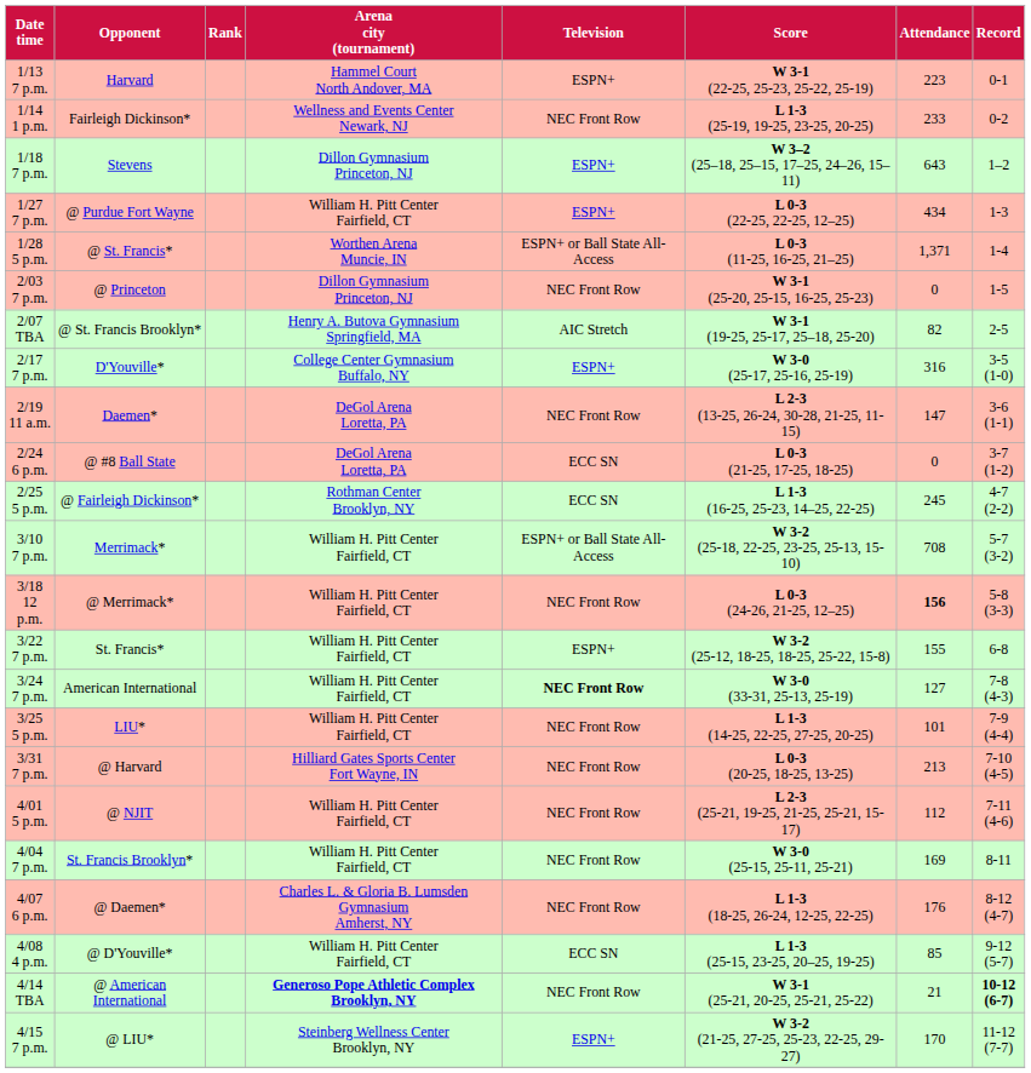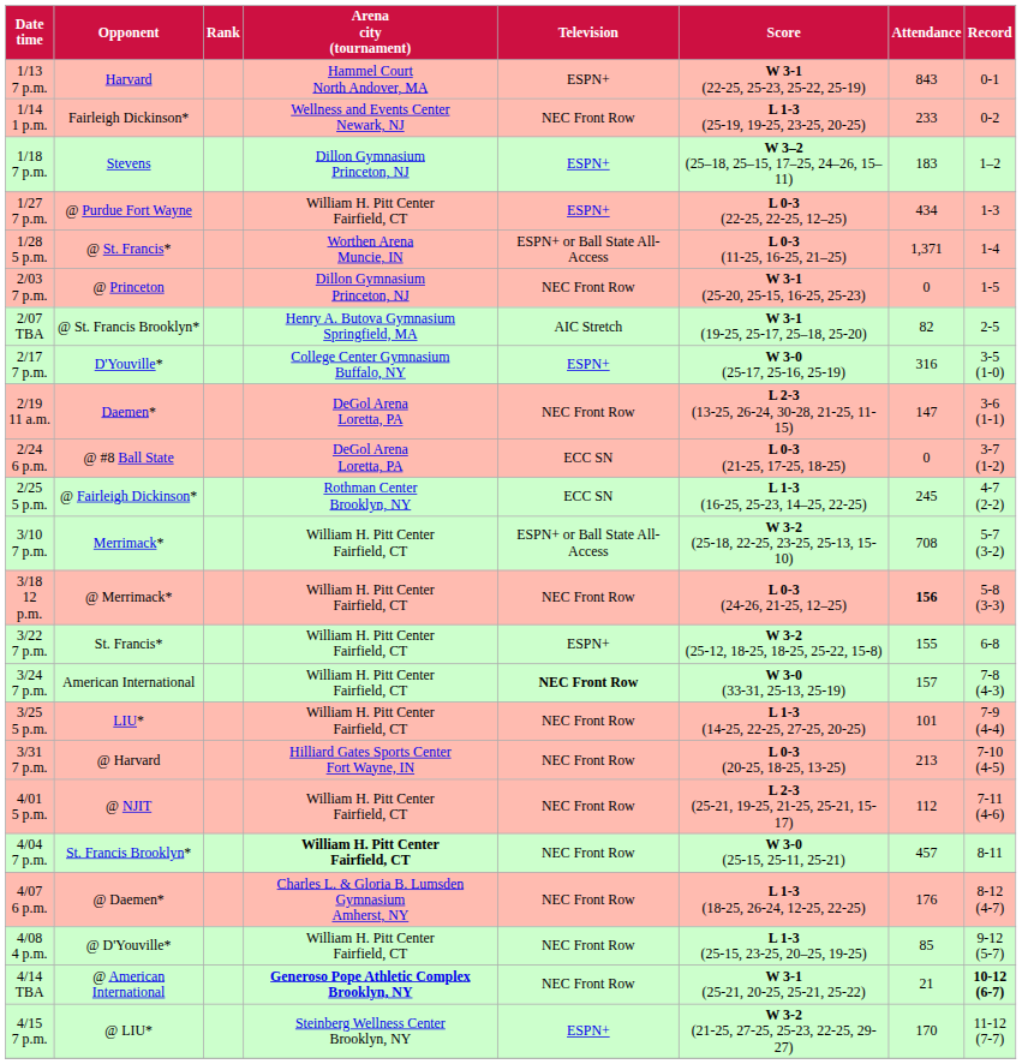 <table class="wikitable sortable" style="width:90%">
 <tr>
 <th style="background:#CD1041; color:#FFFFFF;" scope="col">Date<br>time</th>
 <th style="background:#CD1041; color:#FFFFFF;" scope="col">Opponent</th>
 <th style="background:#CD1041; color:#FFFFFF;" scope="col">Rank</th>
 <th style="background:#CD1041; color:#FFFFFF;" scope="col">Arena<br>city<br>(tournament)</th>
 <th style="background:#CD1041; color:#FFFFFF;" scope="col">Television</th>
 <th style="background:#CD1041; color:#FFFFFF;" scope="col">Score</th>
 <th style="background:#CD1041; color:#FFFFFF;" scope="col">Attendance</th>
 <th style="background:#CD1041; color:#FFFFFF;" scope="col">Record</th>
 </tr>
 <tr align="center" bgcolor="#ffbbb">
 <td>1/13<br>7 p.m.</td>
 <td><a href='#'>Harvard</a></td>
 <td></td>
 <td><a href='#'>Hammel Court</a><br><a href='#'>North Andover, MA</a></td>
 <td>ESPN+</td>
 <td><strong>W 3-1</strong><br>(22-25, 25-23, 25-22, 25-19)</td>
-<td>223</td>
+<td>843</td>
 <td>0-1</td>
 </tr>
 <tr align="center" bgcolor="#ffbbb">
 <td>1/14<br>1 p.m.</td>
 <td>Fairleigh Dickinson*</td>
 <td></td>
 <td><a href='#'>Wellness and Events Center</a><br><a href='#'>Newark, NJ</a></td>
 <td>NEC Front Row</td>
 <td><strong>L 1-3</strong><br>(25-19, 19-25, 23-25, 20-25)</td>
 <td>233</td>
 <td>0-2</td>
 </tr>
 <tr align="center" bgcolor="#ccffcc">
 <td>1/18<br>7 p.m.</td>
 <td><a href='#'>Stevens</a></td>
 <td></td>
 <td><a href='#'>Dillon Gymnasium</a><br><a href='#'>Princeton, NJ</a></td>
 <td><a href='#'>ESPN+</a></td>
 <td><strong>W 3–2</strong><br>(25–18, 25–15, 17–25, 24–26, 15–11)</td>
-<td>643</td>
+<td>183</td>
 <td>1–2</td>
 </tr>
 <tr align="center" bgcolor="#ffbbb">
 <td>1/27<br>7 p.m.</td>
 <td>@ <a href='#'>Purdue Fort Wayne</a></td>
 <td></td>
 <td>William H. Pitt Center<br>Fairfield, CT</td>
 <td><a href='#'>ESPN+</a></td>
 <td><strong>L 0-3</strong><br>(22-25, 22-25, 12–25)</td>
 <td>434</td>
 <td>1-3</td>
 </tr>
 <tr align="center" bgcolor="#ffbbb">
 <td>1/28<br>5 p.m.</td>
 <td>@ <a href='#'>St. Francis</a>*</td>
 <td></td>
 <td><a href='#'>Worthen Arena</a><br><a href='#'>Muncie, IN</a></td>
 <td>ESPN+ or Ball State All-Access</td>
 <td><strong>L 0-3</strong><br>(11-25, 16-25, 21–25)</td>
 <td>1,371</td>
 <td>1-4</td>
 </tr>
 <tr align="center" bgcolor="#ffbbb">
 <td>2/03<br>7 p.m.</td>
 <td>@ <a href='#'>Princeton</a></td>
 <td></td>
 <td><a href='#'>Dillon Gymnasium</a><br><a href='#'>Princeton, NJ</a></td>
 <td>NEC Front Row</td>
 <td><strong>W 3-1</strong><br>(25-20, 25-15, 16-25, 25-23)</td>
 <td>0</td>
 <td>1-5</td>
 </tr>
 <tr align="center" bgcolor="#ccffcc">
 <td>2/07<br>TBA</td>
 <td>@ St. Francis Brooklyn*</td>
 <td></td>
 <td><a href='#'>Henry A. Butova Gymnasium</a><br><a href='#'>Springfield, MA</a></td>
 <td>AIC Stretch</td>
 <td><strong>W 3-1</strong><br>(19-25, 25-17, 25–18, 25-20)</td>
 <td>82</td>
 <td>2-5</td>
 </tr>
 <tr align="center" bgcolor="#ccffcc">
 <td>2/17<br>7 p.m.</td>
 <td><a href='#'>D'Youville</a>*</td>
 <td></td>
 <td><a href='#'>College Center Gymnasium</a><br><a href='#'>Buffalo, NY</a></td>
 <td><a href='#'>ESPN+</a></td>
 <td><strong>W 3-0</strong><br>(25-17, 25-16, 25-19)</td>
 <td>316</td>
 <td>3-5<br>(1-0)</td>
 </tr>
 <tr align="center" bgcolor="#ffbbb">
 <td>2/19<br>11 a.m.</td>
 <td><a href='#'>Daemen</a>*</td>
 <td></td>
 <td><a href='#'>DeGol Arena</a><br><a href='#'>Loretta, PA</a></td>
 <td>NEC Front Row</td>
 <td><strong>L 2-3</strong><br>(13-25, 26-24, 30-28, 21-25, 11-15)</td>
 <td>147</td>
 <td>3-6<br>(1-1)</td>
 </tr>
 <tr align="center" bgcolor="#ffbbb">
 <td>2/24<br>6 p.m.</td>
 <td>@ #8 <a href='#'>Ball State</a></td>
 <td></td>
 <td><a href='#'>DeGol Arena</a><br><a href='#'>Loretta, PA</a></td>
 <td>ECC SN</td>
 <td><strong>L 0-3</strong><br>(21-25, 17-25, 18-25)</td>
 <td>0</td>
 <td>3-7<br>(1-2)</td>
 </tr>
 <tr align="center" bgcolor="#ccffcc">
 <td>2/25<br>5 p.m.</td>
 <td>@ <a href='#'>Fairleigh Dickinson</a>*</td>
 <td></td>
 <td><a href='#'>Rothman Center</a><br><a href='#'>Brooklyn, NY</a></td>
 <td>ECC SN</td>
 <td><strong>L 1-3</strong><br>(16-25, 25-23, 14–25, 22-25)</td>
 <td>245</td>
 <td>4-7<br>(2-2)</td>
 </tr>
 <tr align="center" bgcolor="#ccffcc">
 <td>3/10<br>7 p.m.</td>
 <td><a href='#'>Merrimack</a>*</td>
 <td></td>
 <td>William H. Pitt Center<br>Fairfield, CT</td>
 <td>ESPN+ or Ball State All-Access</td>
 <td><strong>W 3-2</strong><br>(25-18, 22-25, 23-25, 25-13, 15-10)</td>
 <td>708</td>
 <td>5-7<br>(3-2)</td>
 </tr>
 <tr align="center" bgcolor="#ffbbb">
 <td>3/18<br>12 p.m.</td>
 <td>@ Merrimack*</td>
 <td></td>
 <td>William H. Pitt Center<br>Fairfield, CT</td>
 <td>NEC Front Row</td>
 <td><strong>L 0-3</strong><br>(24-26, 21-25, 12–25)</td>
 <td><strong>156</strong></td>
 <td>5-8<br>(3-3)</td>
 </tr>
 <tr align="center" bgcolor="#ccffcc">
 <td>3/22<br>7 p.m.</td>
 <td>St. Francis*</td>
 <td></td>
 <td>William H. Pitt Center<br>Fairfield, CT</td>
 <td>ESPN+</td>
 <td><strong>W 3-2</strong><br>(25-12, 18-25, 18-25, 25-22, 15-8)</td>
 <td>155</td>
 <td>6-8</td>
 </tr>
 <tr align="center" bgcolor="#ccffcc">
 <td>3/24<br>7 p.m.</td>
 <td>American International</td>
 <td></td>
 <td>William H. Pitt Center<br>Fairfield, CT</td>
 <td><strong>NEC Front Row</strong></td>
 <td><strong>W 3-0</strong><br>(33-31, 25-13, 25-19)</td>
-<td>127</td>
+<td>157</td>
 <td>7-8<br>(4-3)</td>
 </tr>
 <tr align="center" bgcolor="#ffbbb">
 <td>3/25<br>5 p.m.</td>
 <td><a href='#'>LIU</a>*</td>
 <td></td>
 <td>William H. Pitt Center<br>Fairfield, CT</td>
 <td>NEC Front Row</td>
 <td><strong>L 1-3</strong><br>(14-25, 22-25, 27-25, 20-25)</td>
 <td>101</td>
 <td>7-9<br>(4-4)</td>
 </tr>
 <tr align="center" bgcolor="#ffbbb">
 <td>3/31<br>7 p.m.</td>
 <td>@ Harvard</td>
 <td></td>
 <td><a href='#'>Hilliard Gates Sports Center</a><br><a href='#'>Fort Wayne, IN</a></td>
 <td>NEC Front Row</td>
 <td><strong>L 0-3</strong><br>(20-25, 18-25, 13-25)</td>
 <td>213</td>
 <td>7-10<br>(4-5)</td>
 </tr>
 <tr align="center" bgcolor="#ffbbb">
 <td>4/01<br>5 p.m.</td>
 <td>@ <a href='#'>NJIT</a></td>
 <td></td>
 <td>William H. Pitt Center<br>Fairfield, CT</td>
 <td>NEC Front Row</td>
 <td><strong>L 2-3</strong><br>(25-21, 19-25, 21-25, 25-21, 15-17)</td>
 <td>112</td>
 <td>7-11<br>(4-6)</td>
 </tr>
 <tr align="center" bgcolor="#ccffcc">
 <td>4/04<br>7 p.m.</td>
 <td><a href='#'>St. Francis Brooklyn</a>*</td>
 <td></td>
-<td>William H. Pitt Center<br>Fairfield, CT</td>
+<td><strong>William H. Pitt Center<br>Fairfield, CT</strong></td>
 <td>NEC Front Row</td>
 <td><strong>W 3-0</strong><br>(25-15, 25-11, 25-21)</td>
-<td>169</td>
+<td>457</td>
 <td>8-11</td>
 </tr>
 <tr align="center" bgcolor="#ffbbb">
 <td>4/07<br>6 p.m.</td>
 <td>@ Daemen*</td>
 <td></td>
 <td><a href='#'>Charles L. & Gloria B. Lumsden Gymnasium</a><br><a href='#'>Amherst, NY</a></td>
 <td>NEC Front Row</td>
 <td><strong>L 1-3</strong><br>(18-25, 26-24, 12-25, 22-25)</td>
 <td>176</td>
 <td>8-12<br>(4-7)</td>
 </tr>
 <tr align="center" bgcolor="#ccffcc">
 <td>4/08<br>4 p.m.</td>
 <td>@ D'Youville*</td>
 <td></td>
 <td>William H. Pitt Center<br>Fairfield, CT</td>
-<td>ECC SN</td>
+<td>NEC Front Row</td>
 <td><strong>L 1-3</strong><br>(25-15, 23-25, 20–25, 19-25)</td>
 <td>85</td>
 <td>9-12<br>(5-7)</td>
 </tr>
 <tr align="center" bgcolor="#ccffcc">
 <td>4/14<br>TBA</td>
 <td>@ <a href='#'>American International</a></td>
 <td></td>
 <td><strong><a href='#'>Generoso Pope Athletic Complex</a><br><a href='#'>Brooklyn, NY</a></strong></td>
 <td>NEC Front Row</td>
 <td><strong>W 3-1</strong><br>(25-21, 20-25, 25-21, 25-22)</td>
 <td>21</td>
 <td><strong>10-12<br>(6-7)</strong></td>
 </tr>
 <tr align="center" bgcolor="#ccffcc">
 <td>4/15<br>7 p.m.</td>
 <td>@ LIU*</td>
 <td></td>
 <td><a href='#'>Steinberg Wellness Center</a><br>Brooklyn, NY</td>
 <td><a href='#'>ESPN+</a></td>
 <td><strong>W 3-2</strong><br>(21-25, 27-25, 25-23, 22-25, 29-27)</td>
 <td>170</td>
 <td>11-12<br>(7-7)</td>
 </tr>
 <tr>
 </tr>
 </table>
